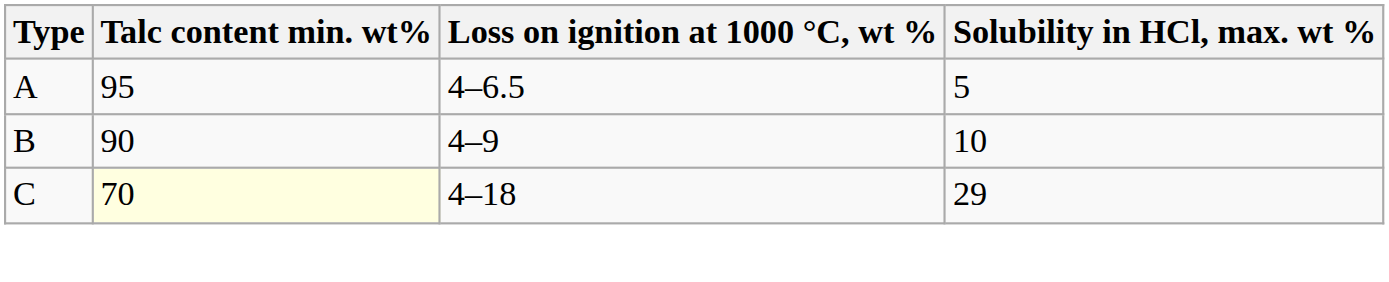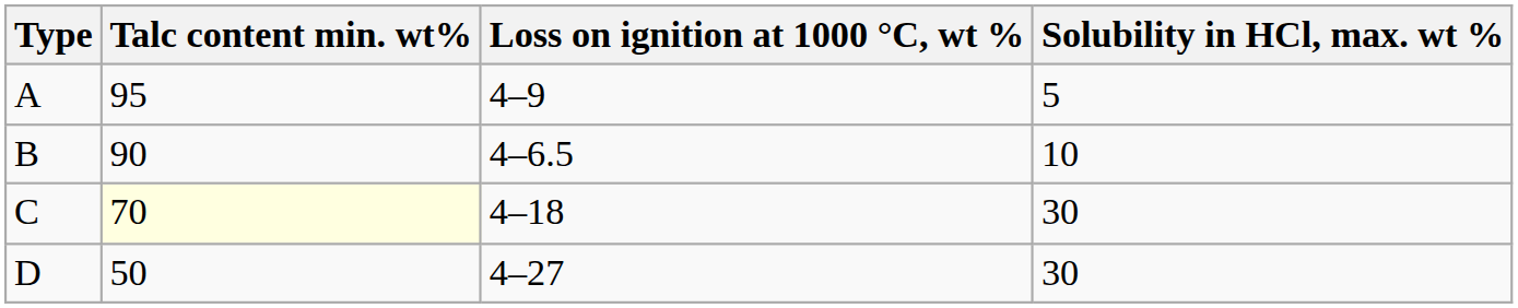 <table class="wikitable">
 <tr>
 <th>Type</th>
 <th>Talc content min. wt%</th>
 <th>Loss on ignition at 1000 °C, wt %</th>
 <th>Solubility in HCl, max. wt %</th>
 </tr>
 <tr>
 <td>A</td>
 <td>95</td>
-<td>4–6.5</td>
+<td>4–9</td>
 <td>5</td>
 </tr>
 <tr>
 <td>B</td>
 <td>90</td>
-<td>4–9</td>
+<td>4–6.5</td>
 <td>10</td>
 </tr>
 <tr>
 <td>C</td>
 <td style="background: lightyellow;">70</td>
 <td>4–18</td>
-<td>29</td>
+<td>30</td>
+</tr>
+<tr>
+<td>D</td>
+<td>50</td>
+<td>4–27</td>
+<td>30</td>
 </tr>
 </table>
